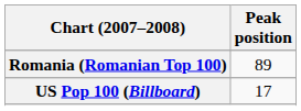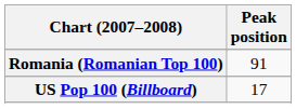 <table class="wikitable sortable plainrowheaders" style="text-align:center">
 <tr>
 <th scope="col">Chart (2007–2008)</th>
 <th scope="col">Peak<br>position</th>
 </tr>
 <tr>
 </tr>
 <tr>
 </tr>
 <tr>
 </tr>
 <tr>
 </tr>
 <tr>
 </tr>
 <tr>
 </tr>
 <tr>
 </tr>
 <tr>
 </tr>
 <tr>
 <th scope="row">Romania (<a href='#'>Romanian Top 100</a>)</th>
-<td align="center">89</td>
+<td align="center">91</td>
 </tr>
 <tr>
 </tr>
 <tr>
 </tr>
 <tr>
 </tr>
 <tr>
 </tr>
 <tr>
 </tr>
 <tr>
 </tr>
 <tr>
 </tr>
 <tr>
 <th scope="row">US <a href='#'>Pop 100</a> (<em><a href='#'>Billboard</a></em>)</th>
 <td>17</td>
 </tr>
 <tr>
 </tr>
 <tr>
 </tr>
 </table>
